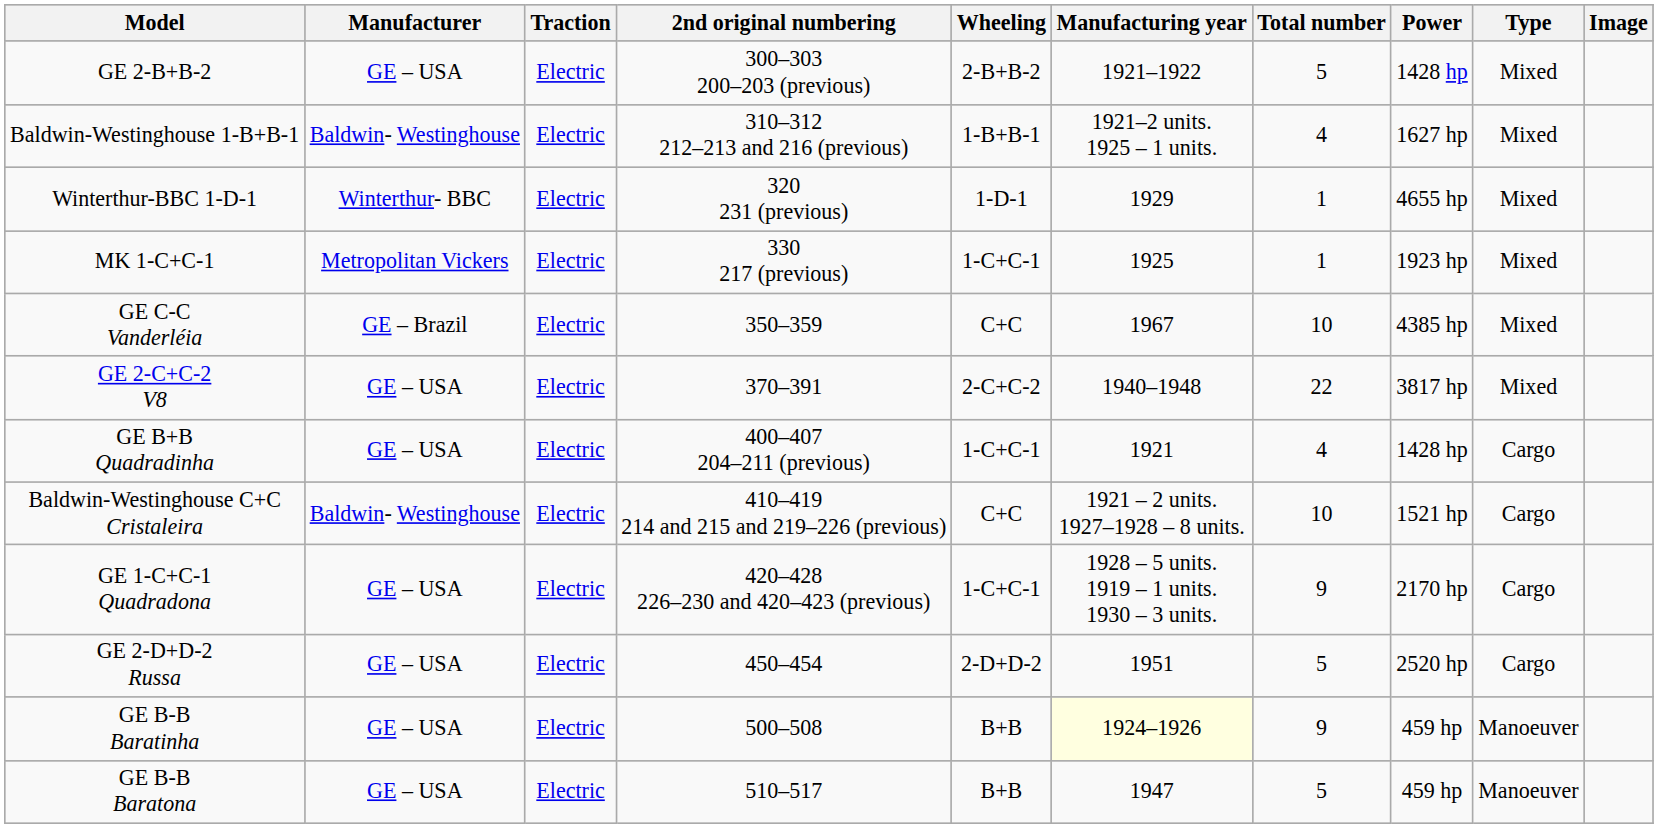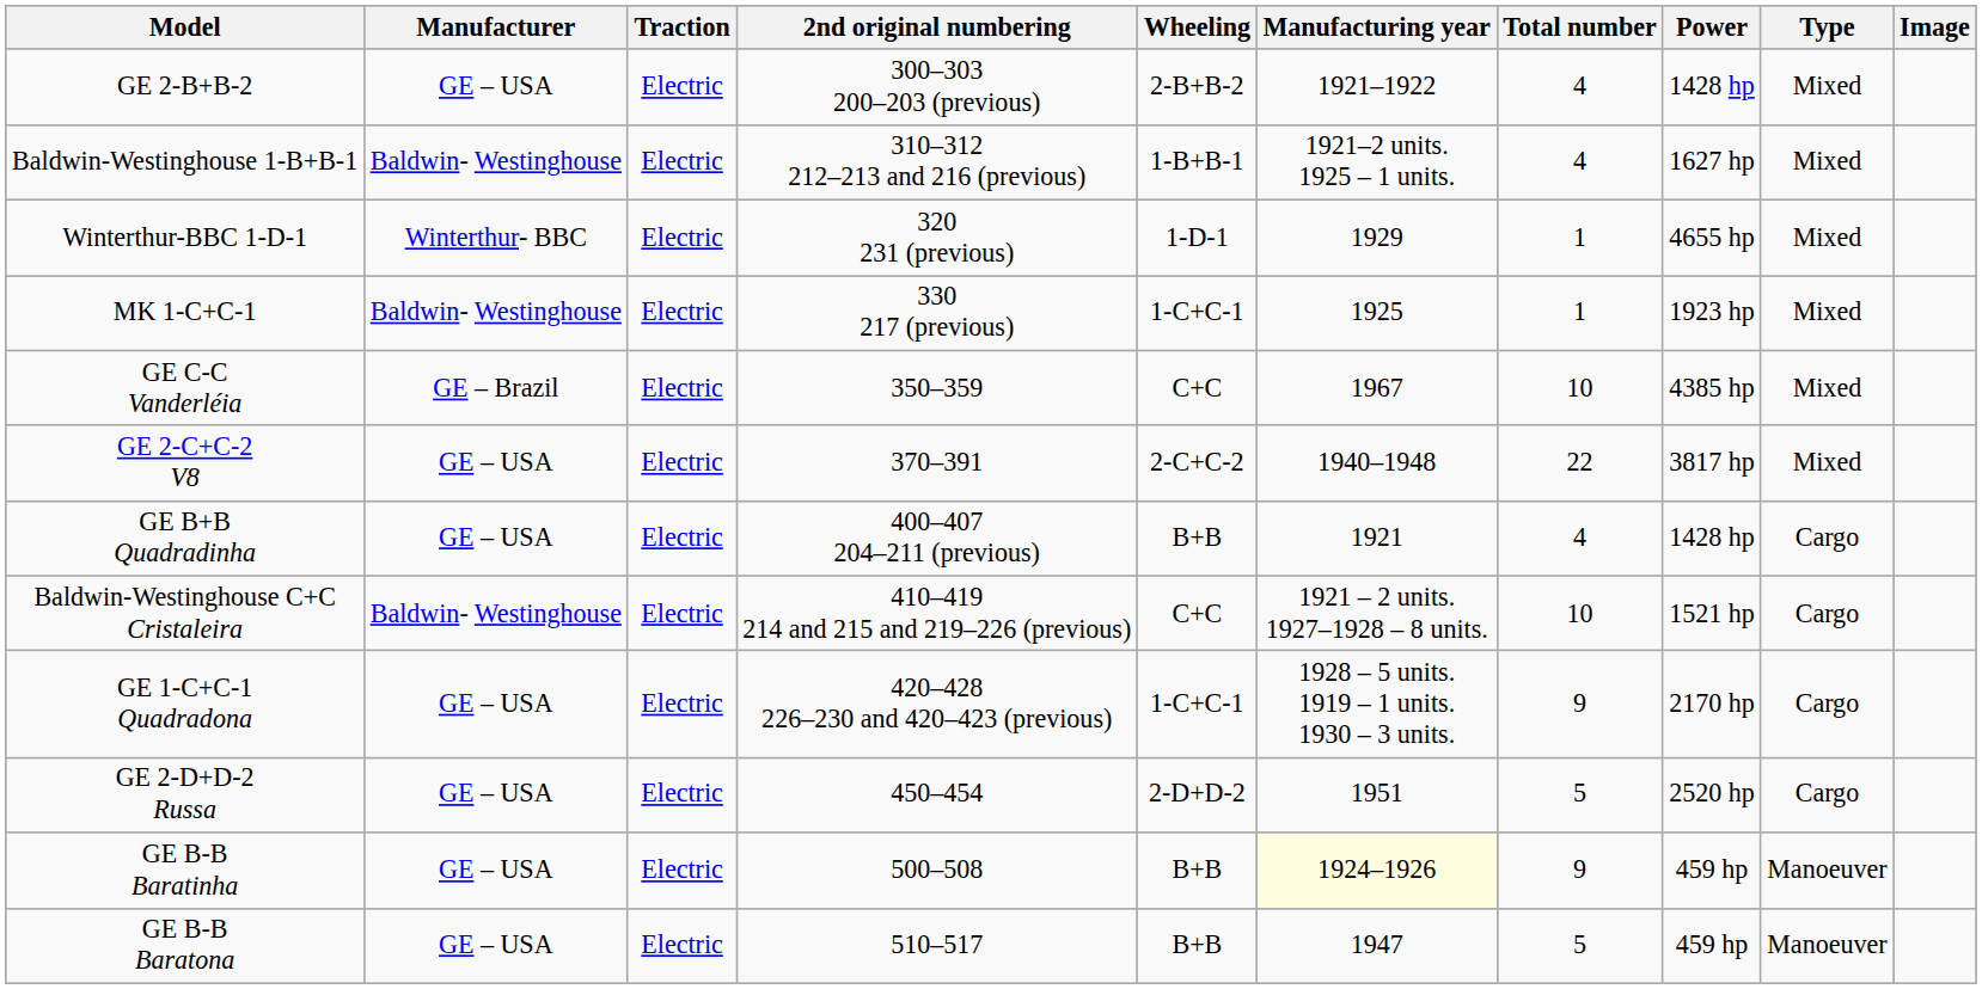 <table class="wikitable sortable" style="font-size:84%;">
 <tr>
 <th>Model</th>
 <th>Manufacturer</th>
 <th>Traction</th>
 <th>2nd original numbering</th>
 <th>Wheeling</th>
 <th>Manufacturing year</th>
 <th>Total number</th>
 <th>Power</th>
 <th>Type</th>
 <th class="Unsortable">Image</th>
 </tr>
 <tr style="text-align:center">
 <td>GE 2-B+B-2</td>
 <td><a href='#'>GE</a> – USA</td>
 <td><a href='#'>Electric</a></td>
 <td>300–303<br> 200–203 (previous)</td>
 <td>2-B+B-2</td>
 <td>1921–1922</td>
-<td>5</td>
+<td>4</td>
 <td>1428 <a href='#'>hp</a></td>
 <td>Mixed</td>
 <td></td>
 </tr>
 <tr style="text-align:center">
 <td>Baldwin-Westinghouse 1-B+B-1</td>
 <td><a href='#'>Baldwin</a>- <a href='#'>Westinghouse</a></td>
 <td><a href='#'>Electric</a></td>
 <td>310–312<br> 212–213 and 216 (previous)</td>
 <td>1-B+B-1</td>
 <td>1921–2 units.<br> 1925 – 1 units.</td>
 <td>4</td>
 <td>1627 hp</td>
 <td>Mixed</td>
 <td></td>
 </tr>
 <tr style="text-align:center">
 <td>Winterthur-BBC 1-D-1</td>
 <td><a href='#'>Winterthur</a>- BBC</td>
 <td><a href='#'>Electric</a></td>
 <td>320<br> 231 (previous)</td>
 <td>1-D-1</td>
 <td>1929</td>
 <td>1</td>
 <td>4655 hp</td>
 <td>Mixed</td>
 <td></td>
 </tr>
 <tr style="text-align:center">
 <td>MK 1-C+C-1</td>
-<td><a href='#'>Metropolitan Vickers</a></td>
+<td><a href='#'>Baldwin</a>- <a href='#'>Westinghouse</a></td>
 <td><a href='#'>Electric</a></td>
 <td>330<br> 217 (previous)</td>
 <td>1-C+C-1</td>
 <td>1925</td>
 <td>1</td>
 <td>1923 hp</td>
 <td>Mixed</td>
 <td></td>
 </tr>
 <tr style="text-align:center">
 <td>GE C-C<br><em>Vanderléia</em></td>
 <td><a href='#'>GE</a> – Brazil</td>
 <td><a href='#'>Electric</a></td>
 <td>350–359</td>
 <td>C+C</td>
 <td>1967</td>
 <td>10</td>
 <td>4385 hp</td>
 <td>Mixed</td>
 <td></td>
 </tr>
 <tr style="text-align:center">
 <td><a href='#'>GE 2-C+C-2</a><br> <em>V8</em></td>
 <td><a href='#'>GE</a> – USA</td>
 <td><a href='#'>Electric</a></td>
 <td>370–391</td>
 <td>2-C+C-2</td>
 <td>1940–1948</td>
 <td>22</td>
 <td>3817 hp</td>
 <td>Mixed</td>
 <td></td>
 </tr>
 <tr style="text-align:center">
 <td>GE B+B<br> <em>Quadradinha</em></td>
 <td><a href='#'>GE</a> – USA</td>
 <td><a href='#'>Electric</a></td>
 <td>400–407<br> 204–211 (previous)</td>
-<td>1-C+C-1</td>
+<td>B+B</td>
 <td>1921</td>
 <td>4</td>
 <td>1428 hp</td>
 <td>Cargo</td>
 <td></td>
 </tr>
 <tr style="text-align:center">
 <td>Baldwin-Westinghouse C+C<br> <em>Cristaleira</em></td>
 <td><a href='#'>Baldwin</a>- <a href='#'>Westinghouse</a></td>
 <td><a href='#'>Electric</a></td>
 <td>410–419<br> 214 and 215 and 219–226 (previous)</td>
 <td>C+C</td>
 <td>1921 – 2 units.<br> 1927–1928 – 8 units.</td>
 <td>10</td>
 <td>1521 hp</td>
 <td>Cargo</td>
 <td></td>
 </tr>
 <tr style="text-align:center">
 <td>GE 1-C+C-1<br><em>Quadradona</em></td>
 <td><a href='#'>GE</a> – USA</td>
 <td><a href='#'>Electric</a></td>
 <td>420–428<br> 226–230 and 420–423 (previous)</td>
 <td>1-C+C-1</td>
 <td>1928 – 5 units.<br> 1919 – 1 units.<br> 1930 – 3 units.</td>
 <td>9</td>
 <td>2170 hp</td>
 <td>Cargo</td>
 <td></td>
 </tr>
 <tr style="text-align:center">
 <td>GE 2-D+D-2<br><em>Russa</em></td>
 <td><a href='#'>GE</a> – USA</td>
 <td><a href='#'>Electric</a></td>
 <td>450–454</td>
 <td>2-D+D-2</td>
 <td>1951</td>
 <td>5</td>
 <td>2520 hp</td>
 <td>Cargo</td>
 <td></td>
 </tr>
 <tr style="text-align:center">
 <td>GE B-B<br> <em>Baratinha</em></td>
 <td><a href='#'>GE</a> – USA</td>
 <td><a href='#'>Electric</a></td>
 <td>500–508</td>
 <td>B+B</td>
 <td style="background: lightyellow;">1924–1926</td>
 <td>9</td>
 <td>459 hp</td>
 <td>Manoeuver</td>
 <td></td>
 </tr>
 <tr style="text-align:center">
 <td>GE B-B<br> <em>Baratona</em></td>
 <td><a href='#'>GE</a> – USA</td>
 <td><a href='#'>Electric</a></td>
 <td>510–517</td>
 <td>B+B</td>
 <td>1947</td>
 <td>5</td>
 <td>459 hp</td>
 <td>Manoeuver</td>
 <td></td>
 </tr>
 </table>
